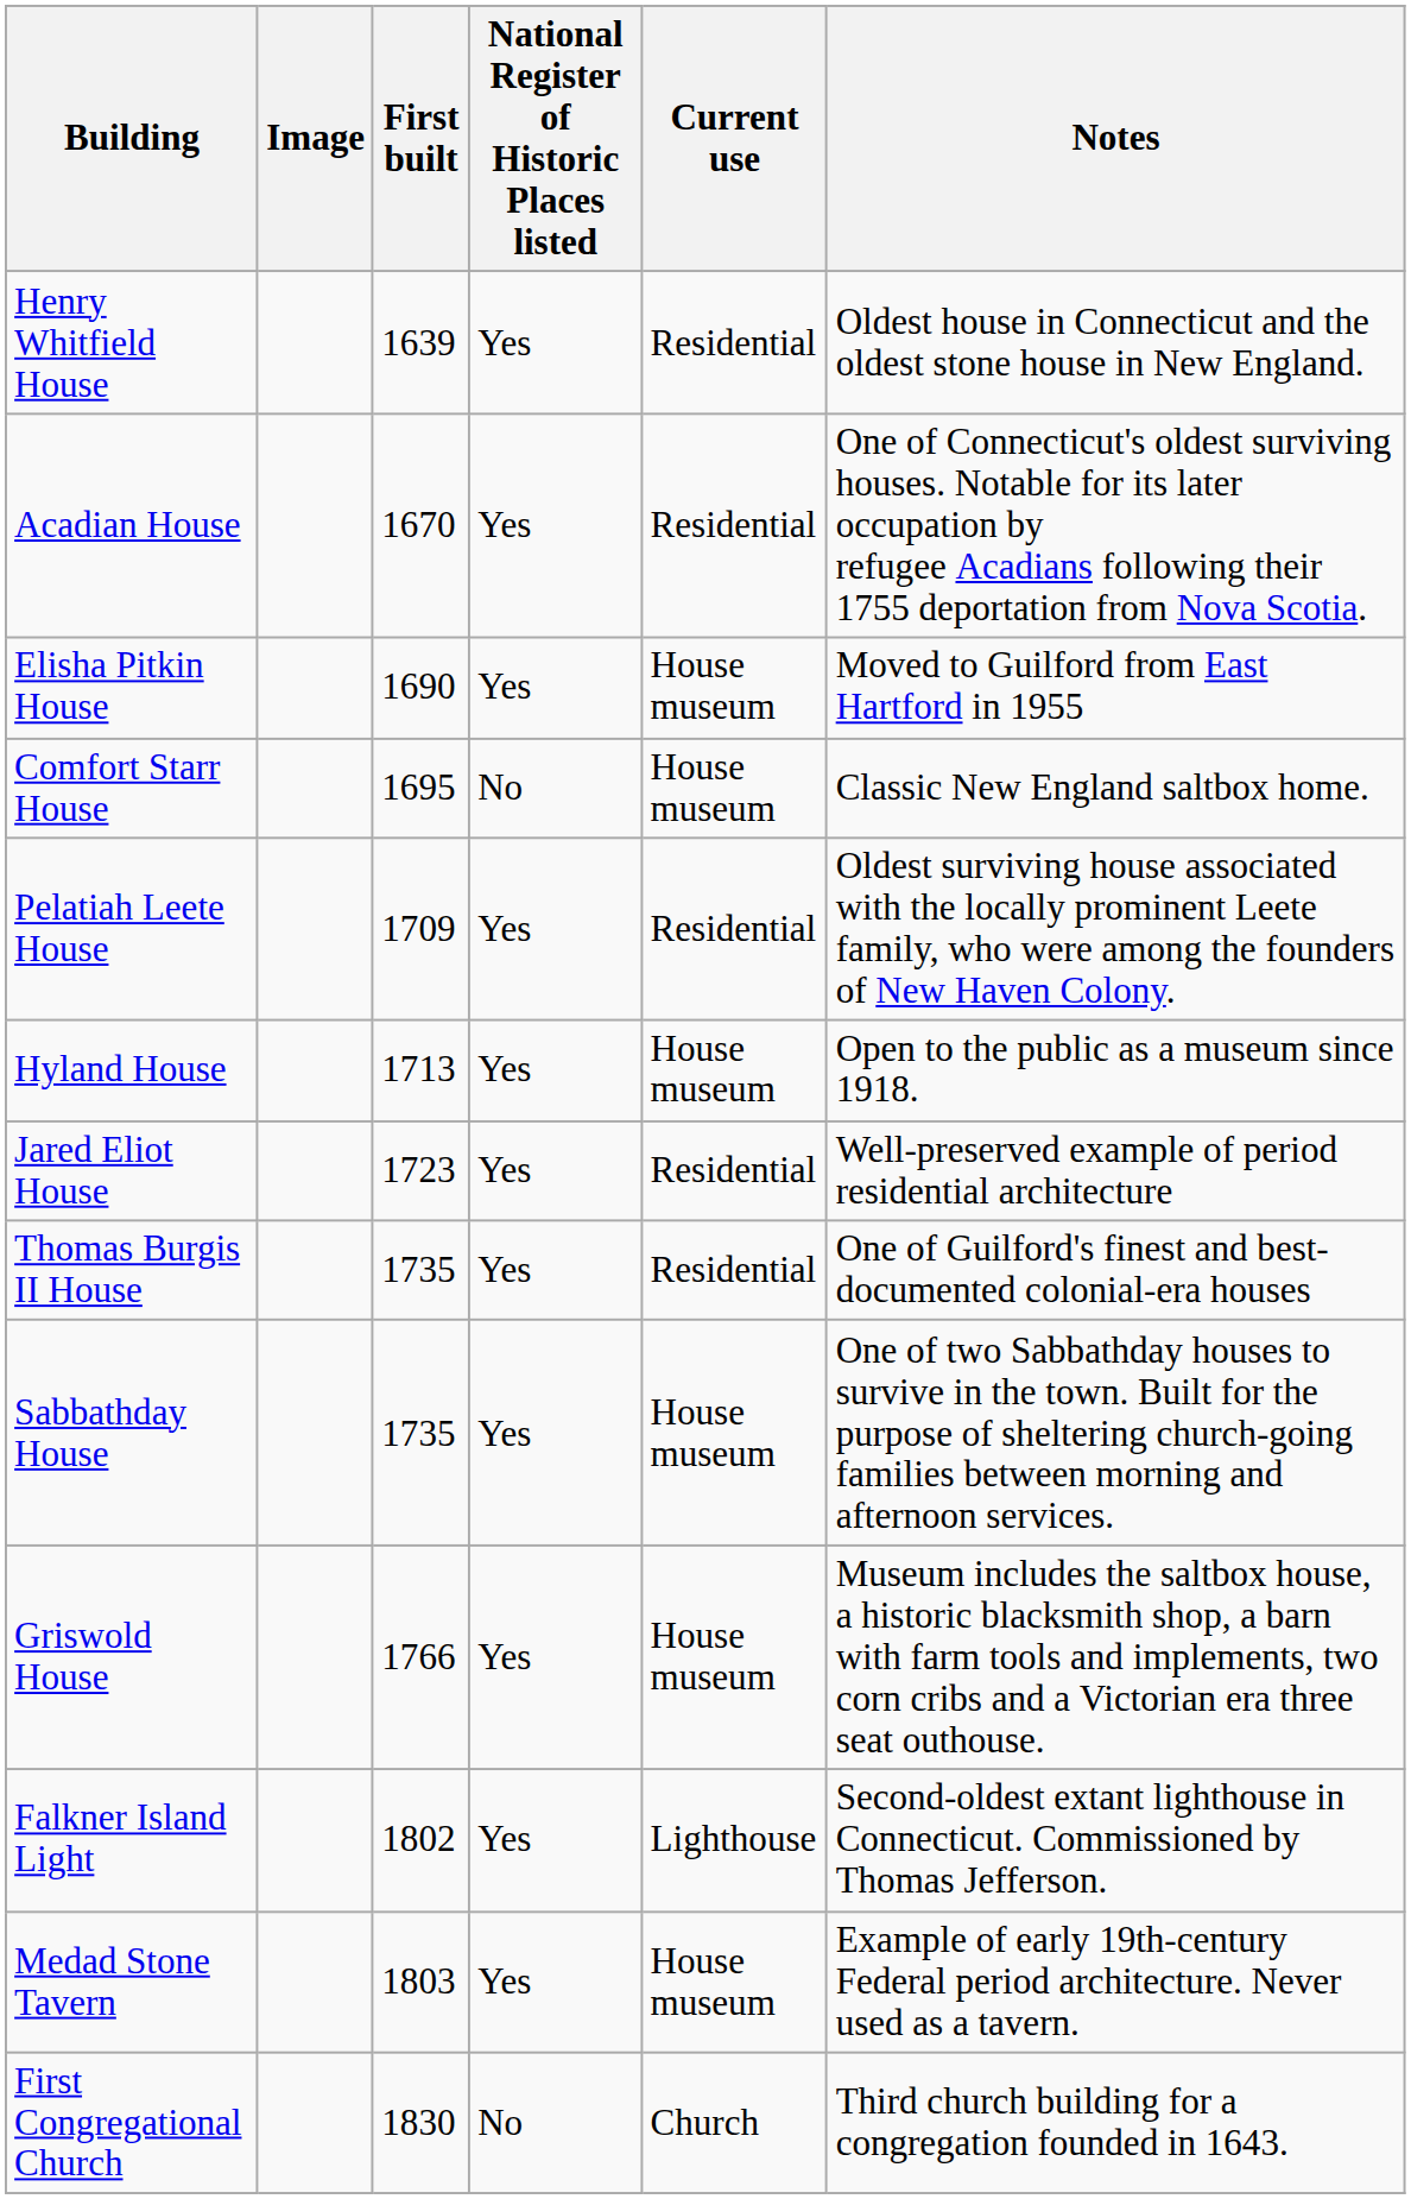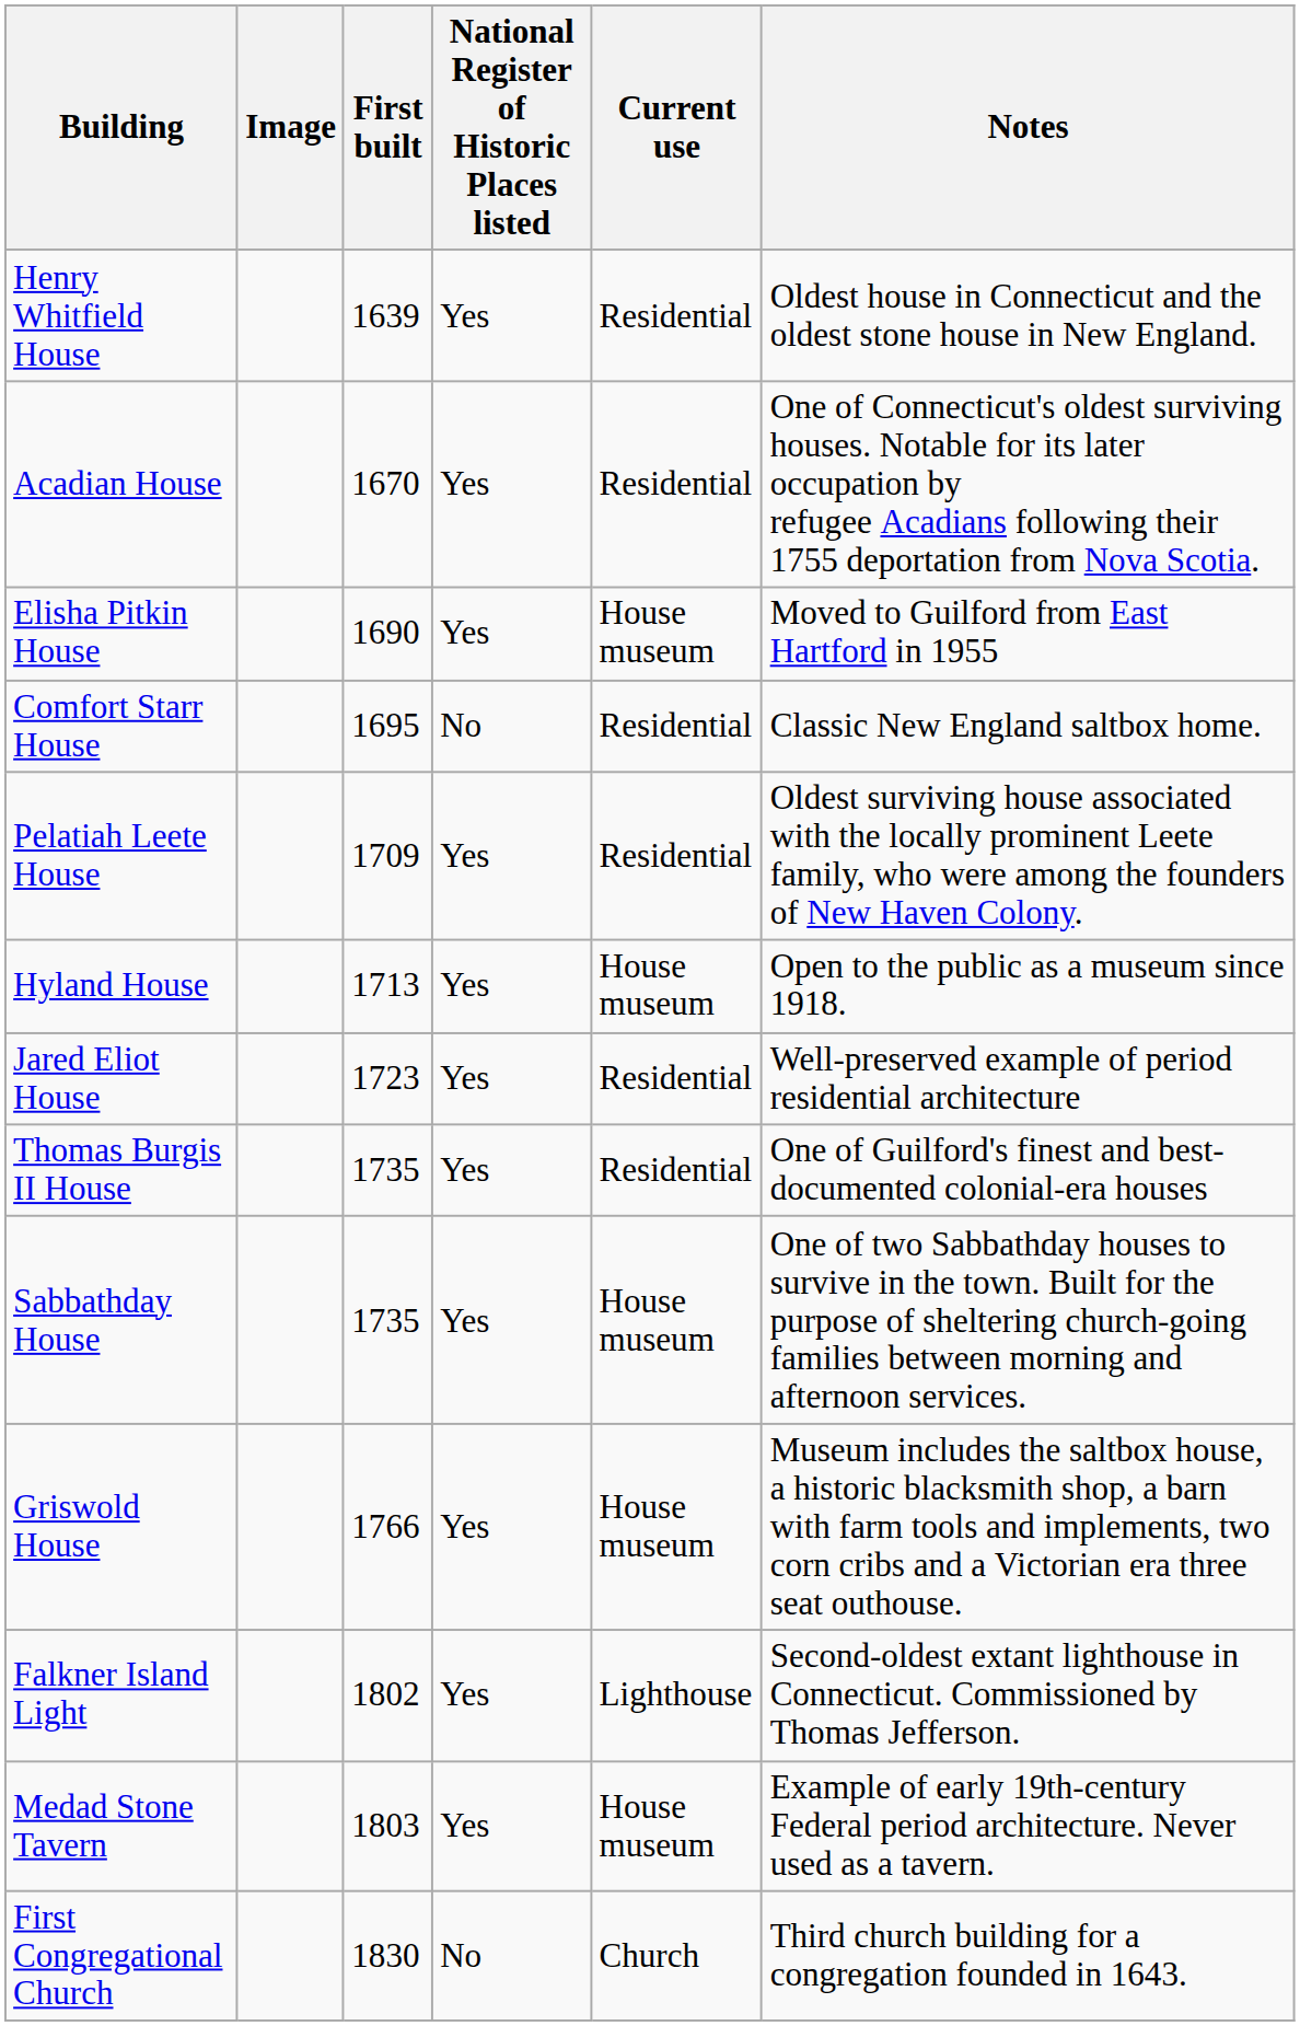 <table class="wikitable sortable">
 <tr>
 <th>Building</th>
 <th class="unsortable" scope="col">Image</th>
 <th>First built</th>
 <th>National Register of Historic Places listed</th>
 <th>Current use</th>
 <th class="unsortable" scope="col">Notes</th>
 </tr>
 <tr>
 <td><a href='#'>Henry Whitfield House</a></td>
 <td></td>
 <td>1639</td>
 <td>Yes</td>
 <td>Residential</td>
 <td>Oldest house in Connecticut and the oldest stone house in New England.</td>
 </tr>
 <tr>
 <td><a href='#'>Acadian House</a></td>
 <td></td>
 <td>1670</td>
 <td>Yes</td>
 <td>Residential</td>
 <td>One of Connecticut's oldest surviving houses. Notable for its later occupation by refugee <a href='#'>Acadians</a> following their 1755 deportation from <a href='#'>Nova Scotia</a>.</td>
 </tr>
 <tr>
 <td><a href='#'>Elisha Pitkin House</a></td>
 <td></td>
 <td>1690</td>
 <td>Yes</td>
 <td>House museum</td>
 <td>Moved to Guilford from <a href='#'>East Hartford</a> in 1955</td>
 </tr>
 <tr>
 <td><a href='#'>Comfort Starr House</a></td>
 <td></td>
 <td>1695</td>
 <td>No</td>
-<td>House museum</td>
+<td>Residential</td>
 <td>Classic New England saltbox home.</td>
 </tr>
 <tr>
 <td><a href='#'>Pelatiah Leete House</a></td>
 <td></td>
 <td>1709</td>
 <td>Yes</td>
 <td>Residential</td>
 <td>Oldest surviving house associated with the locally prominent Leete family, who were among the founders of <a href='#'>New Haven Colony</a>. </td>
 </tr>
 <tr>
 <td><a href='#'>Hyland House</a></td>
 <td></td>
 <td>1713</td>
 <td>Yes</td>
 <td>House museum</td>
 <td>Open to the public as a museum since 1918.</td>
 </tr>
 <tr>
 <td><a href='#'>Jared Eliot House</a></td>
 <td></td>
 <td>1723</td>
 <td>Yes</td>
 <td>Residential</td>
 <td>Well-preserved example of period residential architecture</td>
 </tr>
 <tr>
 <td><a href='#'>Thomas Burgis II House</a></td>
 <td></td>
 <td>1735</td>
 <td>Yes</td>
 <td>Residential</td>
 <td>One of Guilford's finest and best-documented colonial-era houses</td>
 </tr>
 <tr>
 <td><a href='#'>Sabbathday House</a></td>
 <td></td>
 <td>1735</td>
 <td>Yes</td>
 <td>House museum</td>
 <td>One of two Sabbathday houses to survive in the town. Built for the purpose of sheltering church-going families between morning and afternoon services. </td>
 </tr>
 <tr>
 <td><a href='#'>Griswold House</a></td>
 <td></td>
 <td>1766</td>
 <td>Yes</td>
 <td>House museum</td>
 <td>Museum includes the saltbox house, a historic blacksmith shop, a barn with farm tools and implements, two corn cribs and a Victorian era three seat outhouse. </td>
 </tr>
 <tr>
 <td><a href='#'>Falkner Island Light</a></td>
 <td></td>
 <td>1802</td>
 <td>Yes</td>
 <td>Lighthouse</td>
 <td>Second-oldest extant lighthouse in Connecticut. Commissioned by Thomas Jefferson.</td>
 </tr>
 <tr>
 <td><a href='#'>Medad Stone Tavern</a></td>
 <td></td>
 <td>1803</td>
 <td>Yes</td>
 <td>House museum</td>
 <td>Example of early 19th-century Federal period architecture. Never used as a tavern.</td>
 </tr>
 <tr>
 <td><a href='#'>First Congregational Church</a></td>
 <td></td>
 <td>1830</td>
 <td>No</td>
 <td>Church</td>
 <td>Third church building for a congregation founded in 1643.</td>
 </tr>
 </table>
